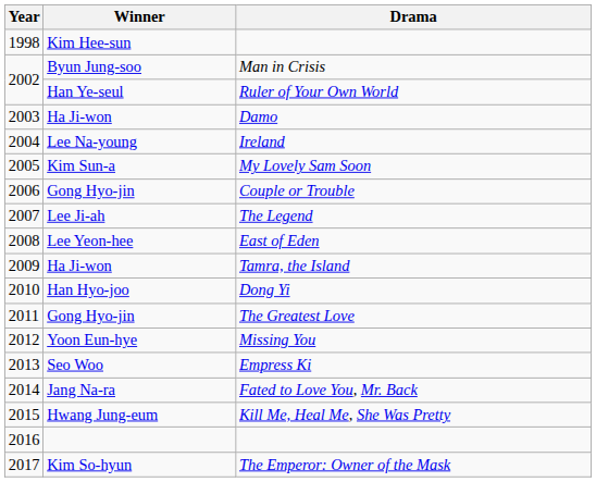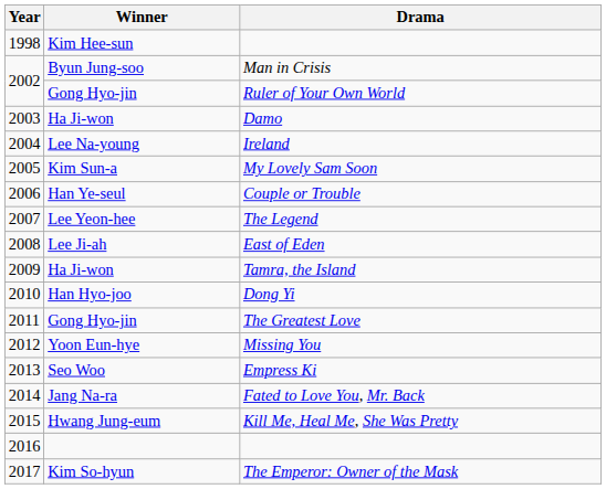 <table class="wikitable" style="width:600px">
 <tr>
 <th width=10>Year</th>
 <th>Winner</th>
 <th>Drama</th>
 </tr>
 <tr>
 <td>1998</td>
 <td><a href='#'>Kim Hee-sun</a></td>
 <td></td>
 </tr>
 <tr>
 <td rowspan=2>2002</td>
 <td><a href='#'>Byun Jung-soo</a></td>
 <td><em>Man in Crisis</em></td>
 </tr>
 <tr>
-<td><a href='#'>Han Ye-seul</a></td>
+<td><a href='#'>Gong Hyo-jin</a></td>
 <td><em><a href='#'>Ruler of Your Own World</a></em></td>
 </tr>
 <tr>
 <td>2003</td>
 <td><a href='#'>Ha Ji-won</a></td>
 <td><em><a href='#'>Damo</a></em></td>
 </tr>
 <tr>
 <td>2004</td>
 <td><a href='#'>Lee Na-young</a></td>
 <td><em><a href='#'>Ireland</a></em></td>
 </tr>
 <tr>
 <td>2005</td>
 <td><a href='#'>Kim Sun-a</a></td>
 <td><em><a href='#'>My Lovely Sam Soon</a></em></td>
 </tr>
 <tr>
 <td>2006</td>
-<td><a href='#'>Gong Hyo-jin</a></td>
+<td><a href='#'>Han Ye-seul</a></td>
 <td><em><a href='#'>Couple or Trouble</a></em></td>
 </tr>
 <tr>
 <td>2007</td>
-<td><a href='#'>Lee Ji-ah</a></td>
+<td><a href='#'>Lee Yeon-hee</a></td>
 <td><em><a href='#'>The Legend</a></em></td>
 </tr>
 <tr>
 <td>2008</td>
-<td><a href='#'>Lee Yeon-hee</a></td>
+<td><a href='#'>Lee Ji-ah</a></td>
 <td><em><a href='#'>East of Eden</a></em></td>
 </tr>
 <tr>
 <td>2009</td>
 <td><a href='#'>Ha Ji-won</a></td>
 <td><em><a href='#'>Tamra, the Island</a></em></td>
 </tr>
 <tr>
 <td>2010</td>
 <td><a href='#'>Han Hyo-joo</a></td>
 <td><em><a href='#'>Dong Yi</a></em></td>
 </tr>
 <tr>
 <td>2011</td>
 <td><a href='#'>Gong Hyo-jin</a></td>
 <td><em><a href='#'>The Greatest Love</a></em></td>
 </tr>
 <tr>
 <td>2012</td>
 <td><a href='#'>Yoon Eun-hye</a></td>
 <td><em><a href='#'>Missing You</a></em></td>
 </tr>
 <tr>
 <td>2013</td>
 <td><a href='#'>Seo Woo</a></td>
 <td><em><a href='#'>Empress Ki</a></em></td>
 </tr>
 <tr>
 <td>2014</td>
 <td><a href='#'>Jang Na-ra</a></td>
 <td><em><a href='#'>Fated to Love You</a></em>, <em><a href='#'>Mr. Back</a></em></td>
 </tr>
 <tr>
 <td>2015</td>
 <td><a href='#'>Hwang Jung-eum</a></td>
 <td><em><a href='#'>Kill Me, Heal Me</a></em>, <em><a href='#'>She Was Pretty</a></em></td>
 </tr>
 <tr>
 <td>2016</td>
 <td></td>
 <td></td>
 </tr>
 <tr>
 <td>2017</td>
 <td><a href='#'>Kim So-hyun</a></td>
 <td><em><a href='#'>The Emperor: Owner of the Mask</a></em></td>
 </tr>
 </table>
